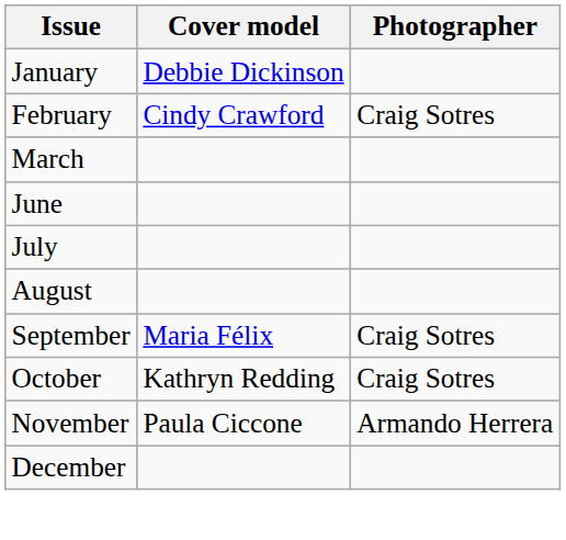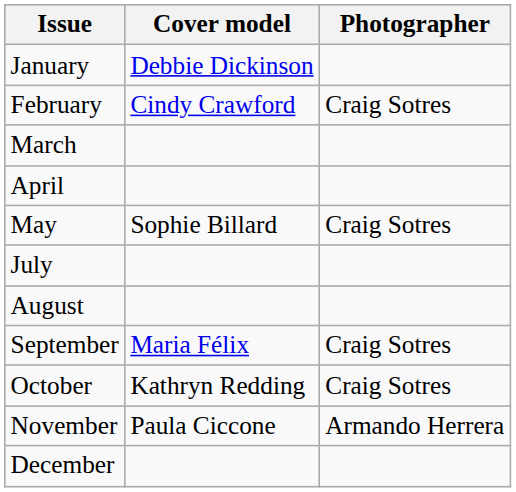 <table class="wikitable">
 <tr>
 <th>Issue</th>
 <th>Cover model</th>
 <th>Photographer</th>
 </tr>
 <tr>
 <td>January</td>
 <td><a href='#'>Debbie Dickinson</a></td>
 <td></td>
 </tr>
 <tr>
 <td>February</td>
 <td><a href='#'>Cindy Crawford</a></td>
 <td>Craig Sotres</td>
 </tr>
 <tr>
 <td>March</td>
 <td></td>
 <td></td>
 </tr>
 <tr>
-<td>June</td>
+<td>April</td>
 <td></td>
 <td></td>
+</tr>
+<tr>
+<td>May</td>
+<td>Sophie Billard</td>
+<td>Craig Sotres</td>
 </tr>
 <tr>
 <td>July</td>
 <td></td>
 <td></td>
 </tr>
 <tr>
 <td>August</td>
 <td></td>
 <td></td>
 </tr>
 <tr>
 <td>September</td>
 <td><a href='#'>Maria Félix</a></td>
 <td>Craig Sotres</td>
 </tr>
 <tr>
 <td>October</td>
 <td>Kathryn Redding</td>
 <td>Craig Sotres</td>
 </tr>
 <tr>
 <td>November</td>
 <td>Paula Ciccone</td>
 <td>Armando Herrera</td>
 </tr>
 <tr>
 <td>December</td>
 <td></td>
 <td></td>
 </tr>
 </table>
